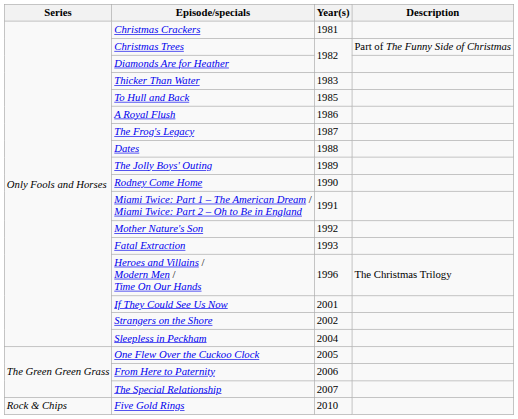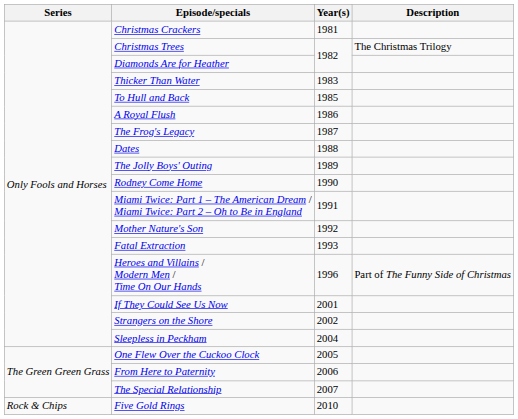 <table class="wikitable sortable">
 <tr>
 <th>Series</th>
 <th>Episode/specials</th>
 <th>Year(s)</th>
 <th>Description</th>
 </tr>
 <tr>
 <td rowspan=17><em>Only Fools and Horses</em></td>
 <td><em><a href='#'>Christmas Crackers</a></em></td>
 <td>1981</td>
 <td></td>
 </tr>
 <tr>
 <td><em><a href='#'>Christmas Trees</a></em></td>
 <td rowspan=2>1982</td>
-<td>Part of <em>The Funny Side of Christmas</em></td>
+<td>The Christmas Trilogy</td>
 </tr>
 <tr>
 <td><em><a href='#'>Diamonds Are for Heather</a></em></td>
 <td></td>
 </tr>
 <tr>
 <td><em><a href='#'>Thicker Than Water</a></em></td>
 <td>1983</td>
 <td></td>
 </tr>
 <tr>
 <td><em><a href='#'>To Hull and Back</a></em></td>
 <td>1985</td>
 <td></td>
 </tr>
 <tr>
 <td><em><a href='#'>A Royal Flush</a></em></td>
 <td>1986</td>
 <td></td>
 </tr>
 <tr>
 <td><em><a href='#'>The Frog's Legacy</a></em></td>
 <td>1987</td>
 <td></td>
 </tr>
 <tr>
 <td><em><a href='#'>Dates</a></em></td>
 <td>1988</td>
 <td></td>
 </tr>
 <tr>
 <td><em><a href='#'>The Jolly Boys' Outing</a></em></td>
 <td>1989</td>
 <td></td>
 </tr>
 <tr>
 <td><em><a href='#'>Rodney Come Home</a></em></td>
 <td>1990</td>
 <td></td>
 </tr>
 <tr>
 <td><em><a href='#'>Miami Twice: Part 1 – The American Dream</a></em> / <br><em><a href='#'>Miami Twice: Part 2 – Oh to Be in England</a></em></td>
 <td>1991</td>
 <td></td>
 </tr>
 <tr>
 <td><em><a href='#'>Mother Nature's Son</a></em></td>
 <td>1992</td>
 <td></td>
 </tr>
 <tr>
 <td><em><a href='#'>Fatal Extraction</a></em></td>
 <td>1993</td>
 <td></td>
 </tr>
 <tr>
 <td><em><a href='#'>Heroes and Villains</a></em> / <br><em><a href='#'>Modern Men</a></em> / <br><em><a href='#'>Time On Our Hands</a></em></td>
 <td>1996</td>
-<td>The Christmas Trilogy</td>
+<td>Part of <em>The Funny Side of Christmas</em></td>
 </tr>
 <tr>
 <td><em><a href='#'>If They Could See Us Now</a></em></td>
 <td>2001</td>
 <td></td>
 </tr>
 <tr>
 <td><em><a href='#'>Strangers on the Shore</a></em></td>
 <td>2002</td>
 <td></td>
 </tr>
 <tr>
 <td><em><a href='#'>Sleepless in Peckham</a></em></td>
 <td>2004</td>
 <td></td>
 </tr>
 <tr>
 <td rowspan=3><em>The Green Green Grass</em></td>
 <td><em><a href='#'>One Flew Over the Cuckoo Clock</a></em></td>
 <td>2005</td>
 <td></td>
 </tr>
 <tr>
 <td><em><a href='#'>From Here to Paternity</a></em></td>
 <td>2006</td>
 <td></td>
 </tr>
 <tr>
 <td><em><a href='#'>The Special Relationship</a></em></td>
 <td>2007</td>
 <td></td>
 </tr>
 <tr>
 <td><em>Rock & Chips</em></td>
 <td><em><a href='#'>Five Gold Rings</a></em></td>
 <td>2010</td>
 <td></td>
 </tr>
 </table>
